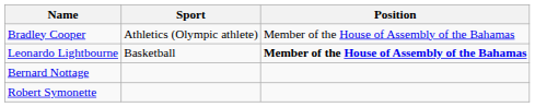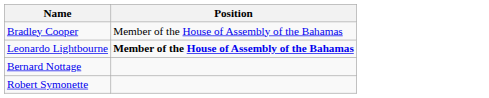 <table class="wikitable sortable">
 <tr>
 <th>Name</th>
-<th>Sport</th>
 <th>Position</th>
 </tr>
 <tr>
 <td data-sort-value="Cooper,Bradley"><a href='#'>Bradley Cooper</a></td>
-<td>Athletics (Olympic athlete)</td>
 <td>Member of the <a href='#'>House of Assembly of the Bahamas</a></td>
 </tr>
 <tr>
 <td><a href='#'>Leonardo Lightbourne</a></td>
-<td>Basketball</td>
 <td><strong>Member of the <a href='#'>House of Assembly of the Bahamas</a></strong></td>
 </tr>
 <tr>
 <td data-sort-value="Nottage,Bernard"><a href='#'>Bernard Nottage</a></td>
 <td></td>
-<td></td>
 </tr>
 <tr>
 <td data-sort-value="Symonette,Robert"><a href='#'>Robert Symonette</a></td>
 <td></td>
-<td></td>
 </tr>
 </table>
